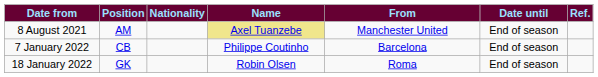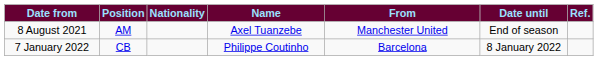 <table class="wikitable"  style="text-align:center; font-size:90%; ">
 <tr>
 <th style="background:#660033;color:#9be1ff; width:120px;">Date from</th>
 <th style="background:#660033;color:#9be1ff; width:50px;">Position</th>
 <th style="background:#660033;color:#9be1ff; width:50px;">Nationality</th>
 <th style="background:#660033;color:#9be1ff; width:150px;">Name</th>
 <th style="background:#660033;color:#9be1ff; width:200px;">From</th>
 <th style="background:#660033;color:#9be1ff; width:110px;">Date until</th>
 <th style="background:#660033;color:#9be1ff; width:25px;">Ref.</th>
 </tr>
 <tr>
 <td>8 August 2021</td>
 <td><a href='#'>AM</a></td>
 <td></td>
-<td style="background: khaki;"><a href='#'>Axel Tuanzebe</a></td>
+<td><a href='#'>Axel Tuanzebe</a></td>
 <td> <a href='#'>Manchester United</a></td>
 <td>End of season</td>
 <td></td>
 </tr>
 <tr>
 <td>7 January 2022</td>
 <td><a href='#'>CB</a></td>
 <td></td>
 <td><a href='#'>Philippe Coutinho</a></td>
 <td> <a href='#'>Barcelona</a></td>
-<td>End of season</td>
-<td></td>
-</tr>
-<tr>
-<td>18 January 2022</td>
-<td><a href='#'>GK</a></td>
-<td></td>
-<td><a href='#'>Robin Olsen</a></td>
-<td> <a href='#'>Roma</a></td>
-<td>End of season</td>
+<td>8 January 2022</td>
 <td></td>
 </tr>
 </table>
